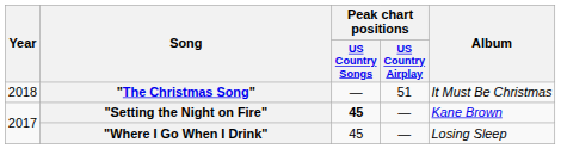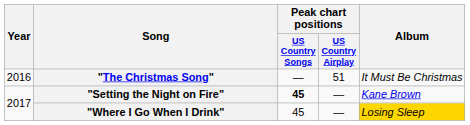 <table class="wikitable plainrowheaders" style="text-align:center;">
 <tr>
 <th rowspan="2">Year</th>
 <th rowspan="2" style="width:22em;">Song</th>
 <th colspan="2">Peak chart positions</th>
 <th rowspan="2">Album</th>
 </tr>
 <tr style="font-size:smaller;">
 <th style="width:4em;"><a href='#'>US Country Songs</a><br></th>
 <th style="width:4em;"><a href='#'>US Country Airplay</a><br></th>
 </tr>
 <tr>
-<td>2018</td>
+<td>2016</td>
 <th scope="row">"<a href='#'>The Christmas Song</a>"</th>
 <td>—</td>
 <td>51</td>
 <td align="left"><em>It Must Be Christmas</em></td>
 </tr>
 <tr>
 <td rowspan="2">2017</td>
 <th scope="row">"Setting the Night on Fire" <br> </th>
 <td><strong>45</strong></td>
 <td>—</td>
 <td align="left"><em><a href='#'>Kane Brown</a></em></td>
 </tr>
 <tr>
 <th scope="row">"Where I Go When I Drink"</th>
 <td>45</td>
 <td>—</td>
-<td align="left"><em>Losing Sleep</em></td>
+<td align="left" style="background: gold;"><em>Losing Sleep</em></td>
 </tr>
 </table>
